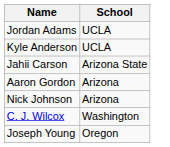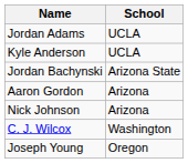 <table class="wikitable">
 <tr>
 <th>Name</th>
 <th>School</th>
 </tr>
 <tr>
 <td>Jordan Adams</td>
 <td>UCLA</td>
 </tr>
 <tr>
 <td>Kyle Anderson</td>
 <td>UCLA</td>
 </tr>
 <tr>
-<td>Jahii Carson</td>
+<td>Jordan Bachynski</td>
 <td>Arizona State</td>
 </tr>
 <tr>
 <td>Aaron Gordon</td>
 <td>Arizona</td>
 </tr>
 <tr>
 <td>Nick Johnson</td>
 <td>Arizona</td>
 </tr>
 <tr>
 <td><a href='#'>C. J. Wilcox</a></td>
 <td>Washington</td>
 </tr>
 <tr>
 <td>Joseph Young</td>
 <td>Oregon</td>
 </tr>
 </table>
